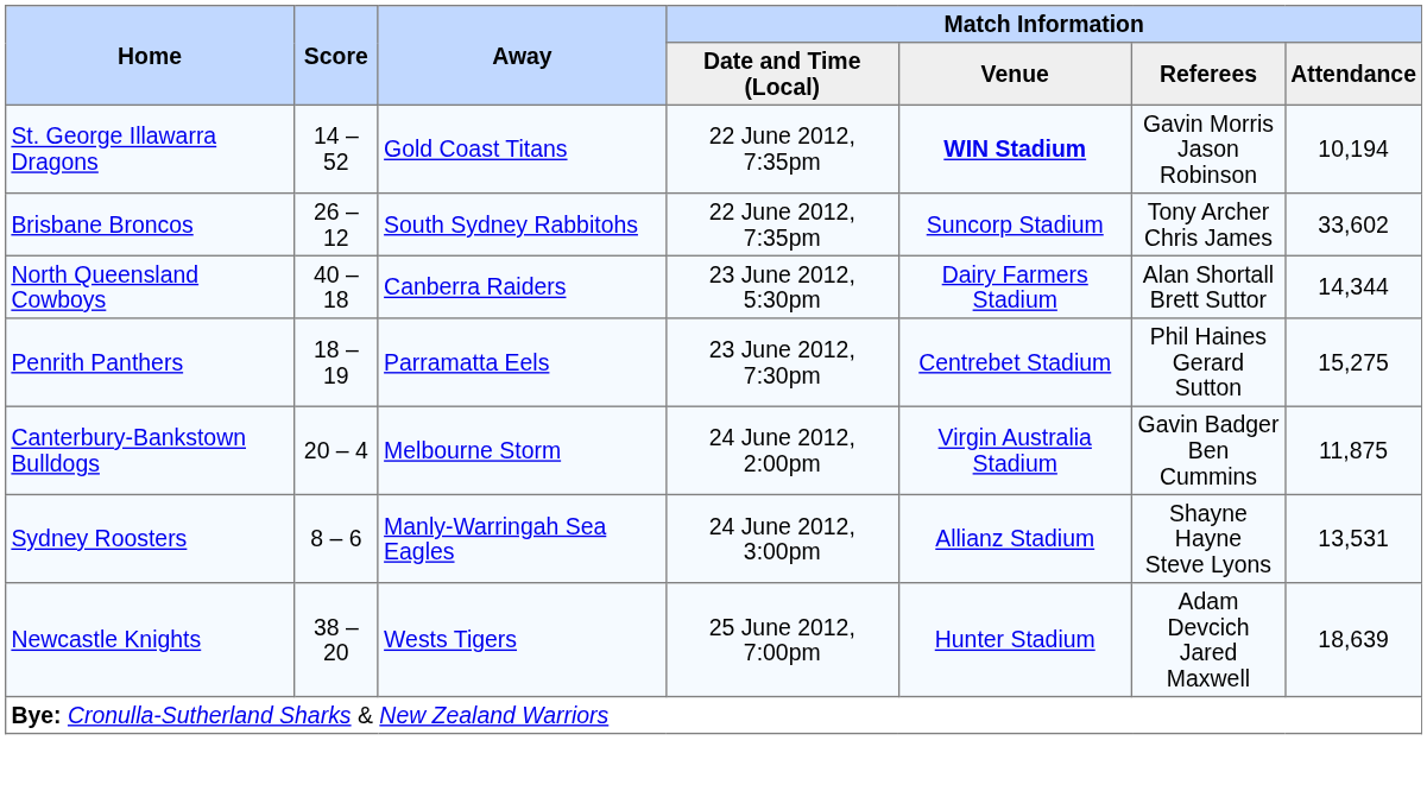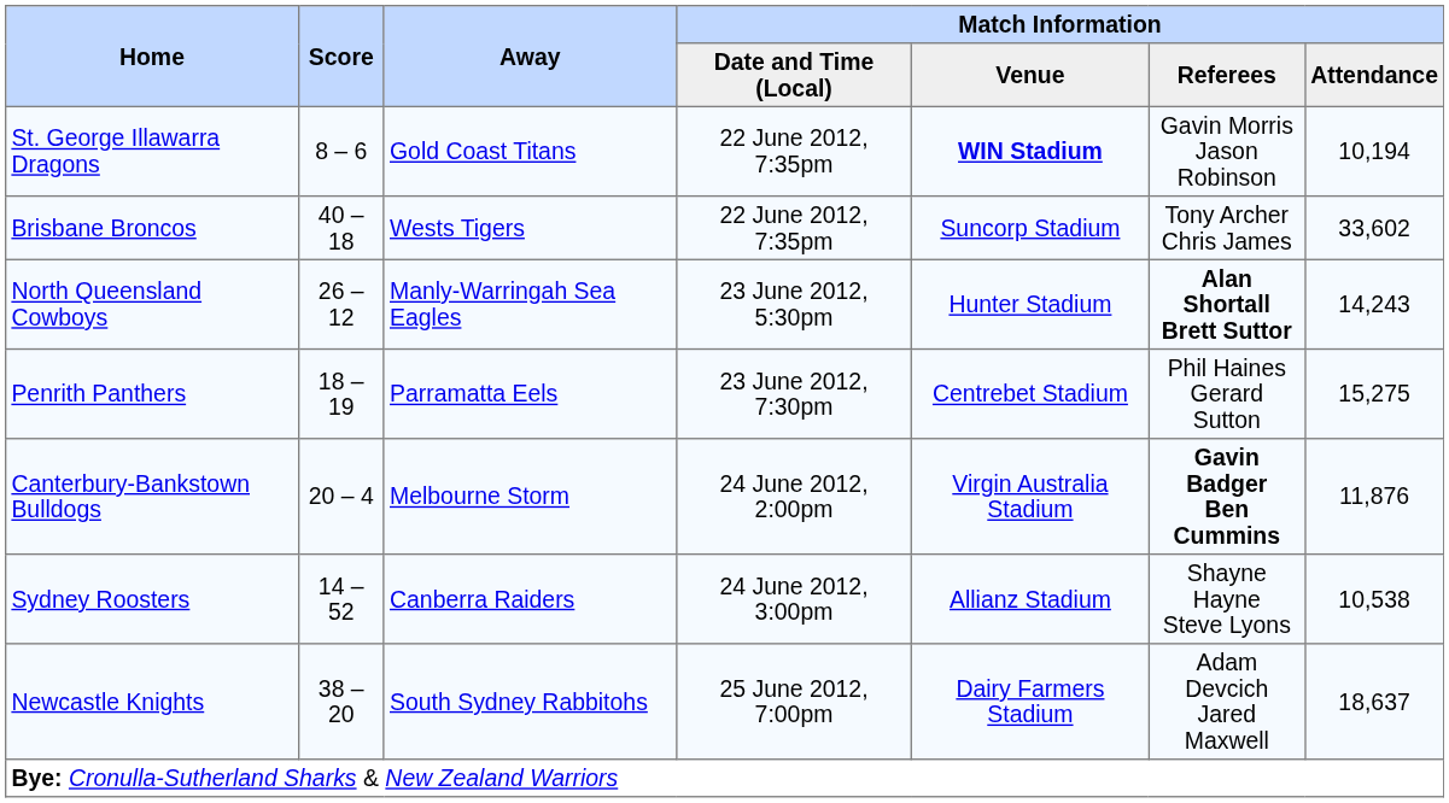 <table border="1" cellpadding="3" cellspacing="0" style="border-collapse:collapse; font-size:90%; width:100%;">
 <tr style="background:#c1d8ff;">
 <th rowspan="2" style="width:21%;">Home</th>
 <th rowspan="2" style="width:6%;">Score</th>
 <th rowspan="2" style="width:21%;">Away</th>
 <th colspan=6>Match Information</th>
 </tr>
 <tr style="background:#efefef;">
 <th width=17%>Date and Time (Local)</th>
 <th width=17%>Venue</th>
 <th width=11%>Referees</th>
 <th width=7%>Attendance</th>
 </tr>
 <tr style="text-align:center; background:#f5faff;">
 <td align=left> <a href='#'>St. George Illawarra Dragons</a></td>
-<td>14 – 52</td>
+<td>8 – 6</td>
 <td align=left> <a href='#'>Gold Coast Titans</a></td>
 <td>22 June 2012, 7:35pm</td>
 <td><strong><a href='#'>WIN Stadium</a></strong></td>
 <td>Gavin Morris <br> Jason Robinson</td>
 <td>10,194</td>
 </tr>
 <tr style="text-align:center; background:#f5faff;">
 <td align=left> <a href='#'>Brisbane Broncos</a></td>
-<td>26 – 12</td>
-<td align=left> <a href='#'>South Sydney Rabbitohs</a></td>
+<td>40 – 18</td>
+<td align=left> <a href='#'>Wests Tigers</a></td>
 <td>22 June 2012, 7:35pm</td>
 <td><a href='#'>Suncorp Stadium</a></td>
 <td>Tony Archer <br> Chris James</td>
 <td>33,602</td>
 </tr>
 <tr style="text-align:center; background:#f5faff;">
 <td align=left> <a href='#'>North Queensland Cowboys</a></td>
-<td>40 – 18</td>
-<td align=left> <a href='#'>Canberra Raiders</a></td>
+<td>26 – 12</td>
+<td align=left> <a href='#'>Manly-Warringah Sea Eagles</a></td>
 <td>23 June 2012, 5:30pm</td>
-<td><a href='#'>Dairy Farmers Stadium</a></td>
-<td>Alan Shortall <br> Brett Suttor</td>
-<td>14,344</td>
+<td><a href='#'>Hunter Stadium</a></td>
+<td><strong>Alan Shortall <br> Brett Suttor</strong></td>
+<td>14,243</td>
 </tr>
 <tr style="text-align:center; background:#f5faff;">
 <td align=left> <a href='#'>Penrith Panthers</a></td>
 <td>18 – 19</td>
 <td align=left> <a href='#'>Parramatta Eels</a></td>
 <td>23 June 2012, 7:30pm</td>
 <td><a href='#'>Centrebet Stadium</a></td>
 <td>Phil Haines <br> Gerard Sutton</td>
 <td>15,275</td>
 </tr>
 <tr style="text-align:center; background:#f5faff;">
 <td align=left> <a href='#'>Canterbury-Bankstown Bulldogs</a></td>
 <td>20 – 4</td>
 <td align=left> <a href='#'>Melbourne Storm</a></td>
 <td>24 June 2012, 2:00pm</td>
 <td><a href='#'>Virgin Australia Stadium</a></td>
-<td>Gavin Badger <br> Ben Cummins</td>
-<td>11,875</td>
+<td><strong>Gavin Badger <br> Ben Cummins</strong></td>
+<td>11,876</td>
 </tr>
 <tr style="text-align:center; background:#f5faff;">
 <td align=left> <a href='#'>Sydney Roosters</a></td>
-<td>8 – 6</td>
-<td align=left> <a href='#'>Manly-Warringah Sea Eagles</a></td>
+<td>14 – 52</td>
+<td align=left> <a href='#'>Canberra Raiders</a></td>
 <td>24 June 2012, 3:00pm</td>
 <td><a href='#'>Allianz Stadium</a></td>
 <td>Shayne Hayne <br> Steve Lyons</td>
-<td>13,531</td>
+<td>10,538</td>
 </tr>
 <tr style="text-align:center; background:#f5faff;">
 <td align=left> <a href='#'>Newcastle Knights</a></td>
 <td>38 – 20</td>
-<td align=left> <a href='#'>Wests Tigers</a></td>
+<td align=left> <a href='#'>South Sydney Rabbitohs</a></td>
 <td>25 June 2012, 7:00pm</td>
-<td><a href='#'>Hunter Stadium</a></td>
+<td><a href='#'>Dairy Farmers Stadium</a></td>
 <td>Adam Devcich <br> Jared Maxwell</td>
-<td>18,639</td>
+<td>18,637</td>
 </tr>
 <tr>
 <td colspan="7" style="text-align:left;"><strong>Bye:</strong>  <em><a href='#'>Cronulla-Sutherland Sharks</a></em> &  <em><a href='#'>New Zealand Warriors</a></em></td>
 </tr>
 </table>
